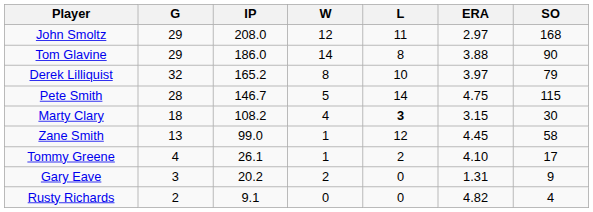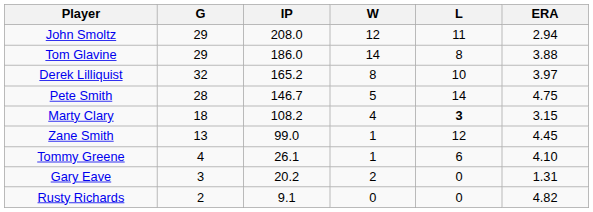 <table class="wikitable sortable">
 <tr>
 <th bgcolor="#DDDDFF" width="16%">Player</th>
 <th bgcolor="#DDDDFF" width="9%">G</th>
 <th bgcolor="#DDDDFF" width="9%">IP</th>
 <th bgcolor="#DDDDFF" width="9%">W</th>
 <th bgcolor="#DDDDFF" width="9%">L</th>
 <th bgcolor="#DDDDFF" width="9%">ERA</th>
-<th bgcolor="#DDDDFF" width="9%">SO</th>
 </tr>
 <tr align=center>
 <td><a href='#'>John Smoltz</a></td>
 <td>29</td>
 <td>208.0</td>
 <td>12</td>
 <td>11</td>
-<td>2.97</td>
-<td>168</td>
+<td>2.94</td>
 </tr>
 <tr align=center>
 <td><a href='#'>Tom Glavine</a></td>
 <td>29</td>
 <td>186.0</td>
 <td>14</td>
 <td>8</td>
 <td>3.88</td>
-<td>90</td>
 </tr>
 <tr align=center>
 <td><a href='#'>Derek Lilliquist</a></td>
 <td>32</td>
 <td>165.2</td>
 <td>8</td>
 <td>10</td>
 <td>3.97</td>
-<td>79</td>
 </tr>
 <tr align=center>
 <td><a href='#'>Pete Smith</a></td>
 <td>28</td>
 <td>146.7</td>
 <td>5</td>
 <td>14</td>
 <td>4.75</td>
-<td>115</td>
 </tr>
 <tr align=center>
 <td><a href='#'>Marty Clary</a></td>
 <td>18</td>
 <td>108.2</td>
 <td>4</td>
 <td><strong>3</strong></td>
 <td>3.15</td>
-<td>30</td>
 </tr>
 <tr align=center>
 <td><a href='#'>Zane Smith</a></td>
 <td>13</td>
 <td>99.0</td>
 <td>1</td>
 <td>12</td>
 <td>4.45</td>
-<td>58</td>
 </tr>
 <tr align=center>
 <td><a href='#'>Tommy Greene</a></td>
 <td>4</td>
 <td>26.1</td>
 <td>1</td>
-<td>2</td>
+<td>6</td>
 <td>4.10</td>
-<td>17</td>
 </tr>
 <tr align=center>
 <td><a href='#'>Gary Eave</a></td>
 <td>3</td>
 <td>20.2</td>
 <td>2</td>
 <td>0</td>
 <td>1.31</td>
-<td>9</td>
 </tr>
 <tr align=center>
 <td><a href='#'>Rusty Richards</a></td>
 <td>2</td>
 <td>9.1</td>
 <td>0</td>
 <td>0</td>
 <td>4.82</td>
-<td>4</td>
 </tr>
 </table>
